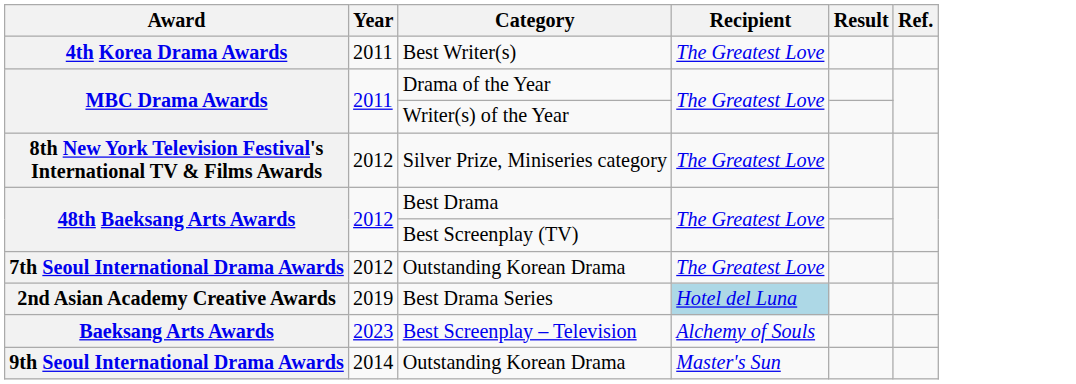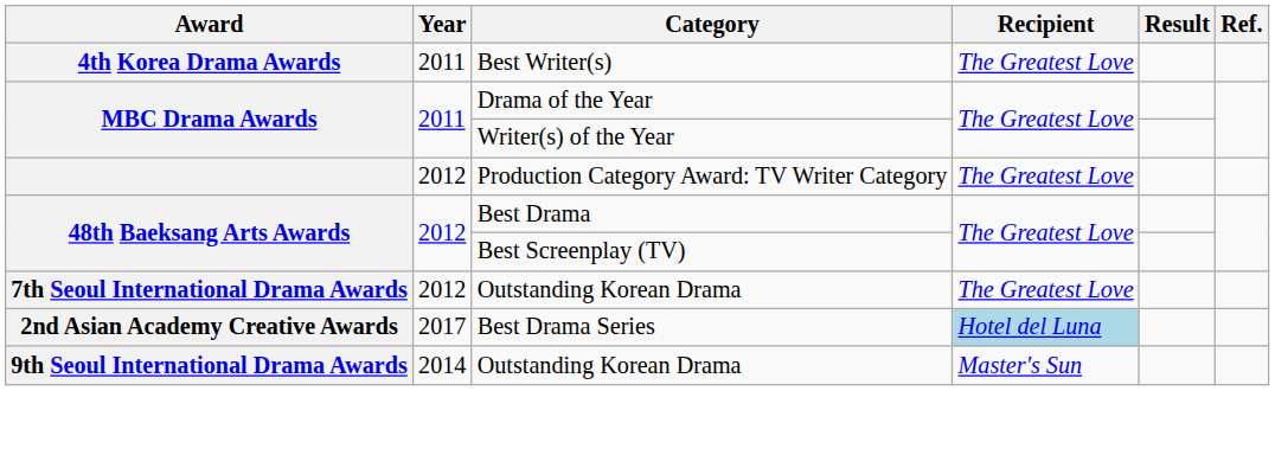 <table class="wikitable sortable plainrowheaders">
 <tr>
 <th>Award</th>
 <th>Year</th>
 <th>Category</th>
 <th>Recipient</th>
 <th>Result</th>
 <th>Ref.</th>
 </tr>
 <tr>
 <th scope="row"><a href='#'>4th</a> <a href='#'>Korea Drama Awards</a></th>
 <td>2011</td>
 <td>Best Writer(s)</td>
 <td><em><a href='#'>The Greatest Love</a></em></td>
 <td></td>
 <td></td>
 </tr>
 <tr>
 <th scope="row" rowspan="2"><a href='#'>MBC Drama Awards</a></th>
 <td rowspan="2"><a href='#'>2011</a></td>
 <td>Drama of the Year</td>
 <td rowspan="2"><em><a href='#'>The Greatest Love</a></em></td>
 <td></td>
 <td rowspan="2"></td>
 </tr>
 <tr>
 <td>Writer(s) of the Year</td>
 <td></td>
 </tr>
 <tr>
-<th scope="row">8th <a href='#'>New York Television Festival</a>'s<br>International TV & Films Awards</th>
+<th scope="row"></th>
 <td>2012</td>
-<td>Silver Prize, Miniseries category</td>
+<td>Production Category Award: TV Writer Category</td>
 <td><em><a href='#'>The Greatest Love</a></em></td>
 <td></td>
 <td></td>
 </tr>
 <tr>
 <th scope="row" rowspan="2"><a href='#'>48th</a> <a href='#'>Baeksang Arts Awards</a></th>
 <td rowspan="2"><a href='#'>2012</a></td>
 <td>Best Drama</td>
 <td rowspan="2"><em><a href='#'>The Greatest Love</a></em></td>
 <td></td>
 <td rowspan="2"></td>
 </tr>
 <tr>
 <td>Best Screenplay (TV)</td>
 <td></td>
 </tr>
 <tr>
 <th scope="row">7th <a href='#'>Seoul International Drama Awards</a></th>
 <td>2012</td>
 <td>Outstanding Korean Drama</td>
 <td><em><a href='#'>The Greatest Love</a></em></td>
 <td></td>
 <td></td>
 </tr>
 <tr>
 <th scope="row">2nd Asian Academy Creative Awards</th>
-<td>2019</td>
+<td>2017</td>
 <td>Best Drama Series</td>
 <td style="background: lightblue;"><em><a href='#'>Hotel del Luna</a></em></td>
 <td></td>
 <td></td>
-</tr>
-<tr>
-<th scope="row"><a href='#'>Baeksang Arts Awards</a></th>
-<td style="text-align:center"><a href='#'>2023</a></td>
-<td><a href='#'>Best Screenplay – Television</a></td>
-<td><em><a href='#'>Alchemy of Souls</a></em></td>
-<td></td>
-<td style="text-align:center"></td>
 </tr>
 <tr>
 <th scope="row">9th <a href='#'>Seoul International Drama Awards</a></th>
 <td>2014</td>
 <td>Outstanding Korean Drama</td>
 <td><em><a href='#'>Master's Sun</a></em></td>
 <td></td>
 <td></td>
 </tr>
 </table>
